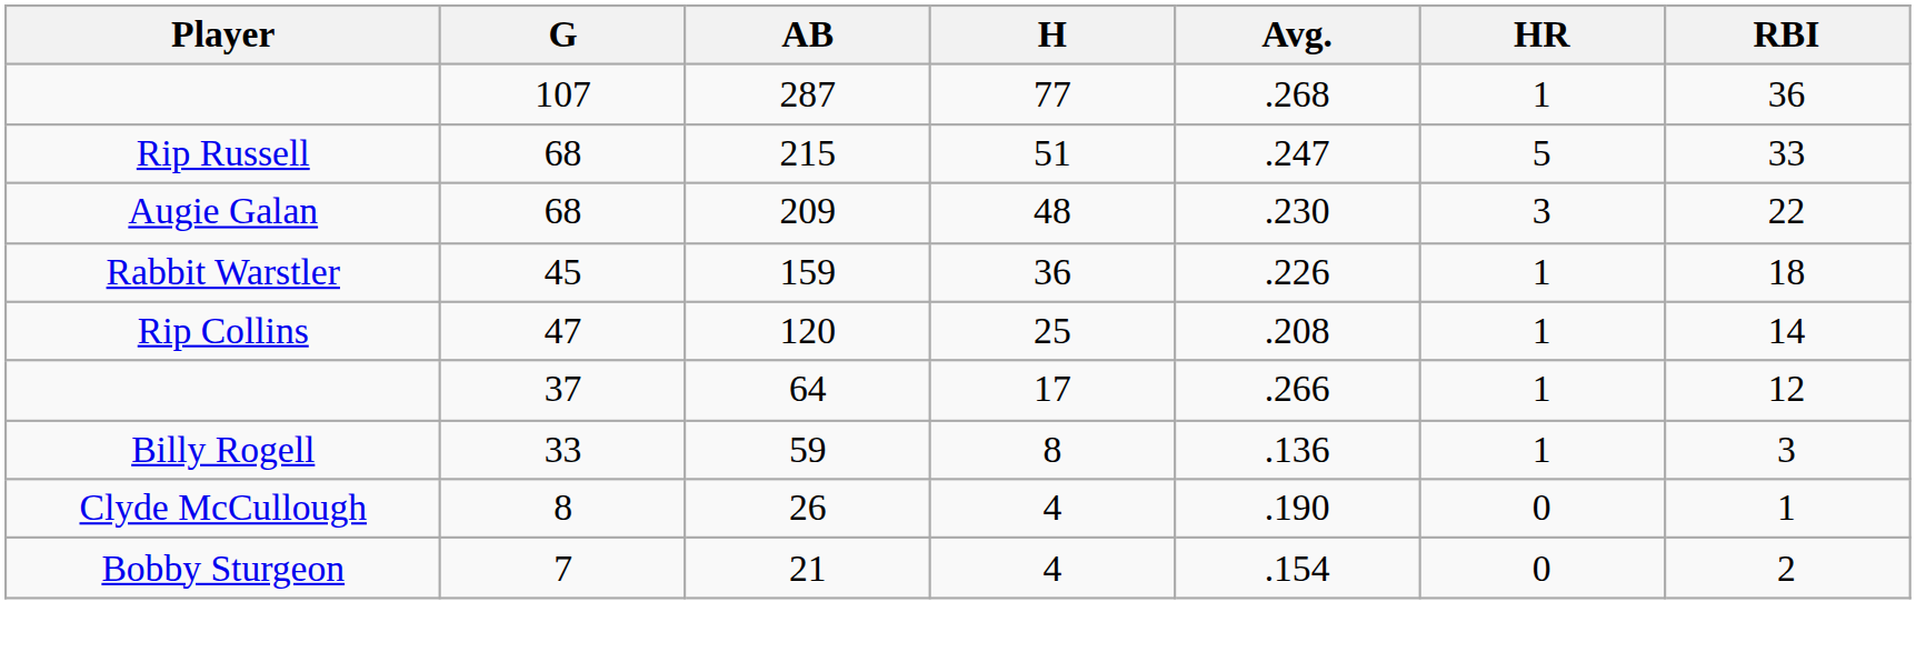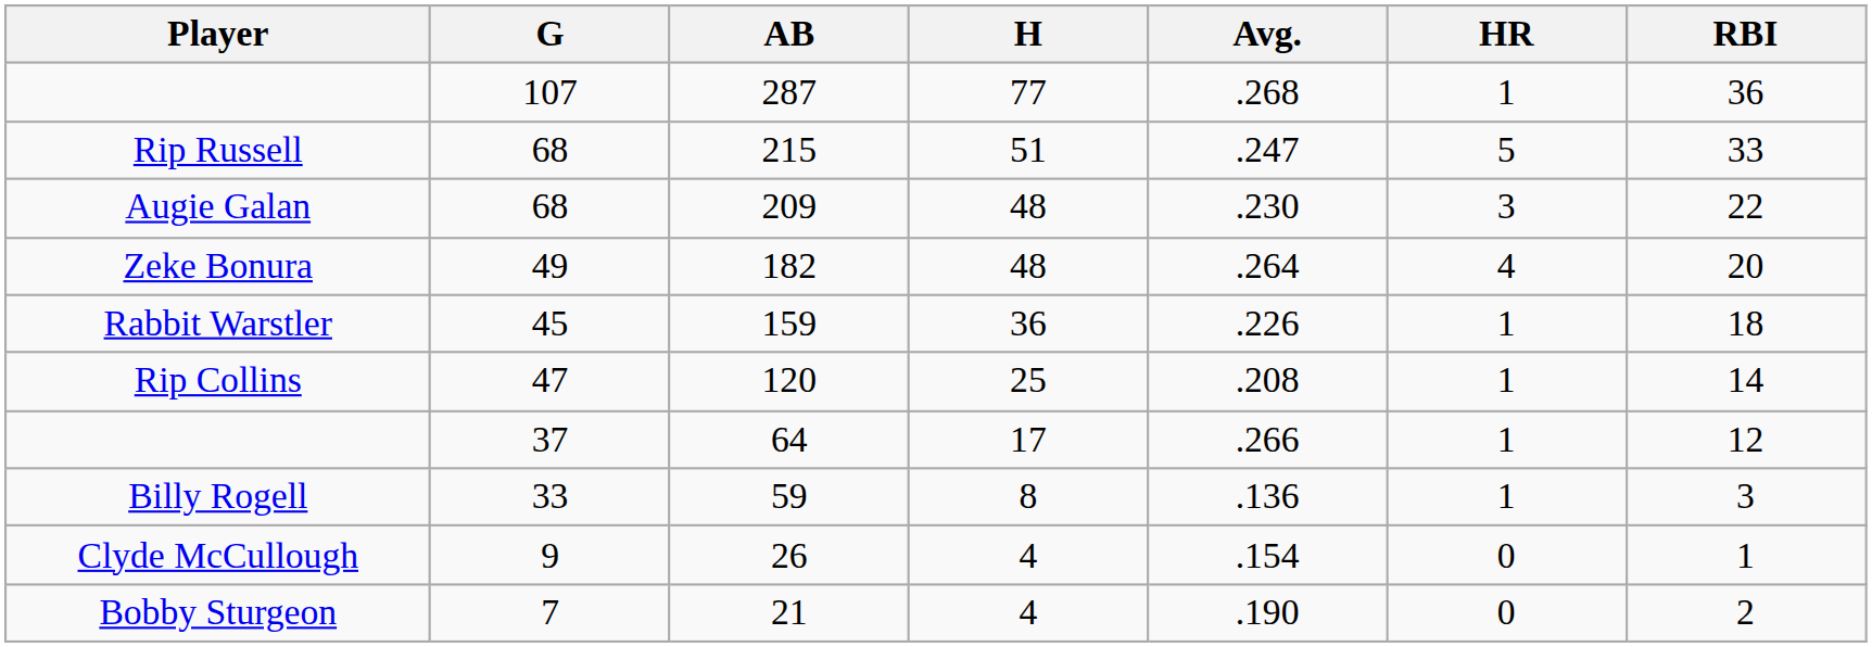 <table class="wikitable sortable">
 <tr>
 <th bgcolor="#DDDDFF" width="16%">Player</th>
 <th bgcolor="#DDDDFF" width="9%">G</th>
 <th bgcolor="#DDDDFF" width="9%">AB</th>
 <th bgcolor="#DDDDFF" width="9%">H</th>
 <th bgcolor="#DDDDFF" width="9%">Avg.</th>
 <th bgcolor="#DDDDFF" width="9%">HR</th>
 <th bgcolor="#DDDDFF" width="9%">RBI</th>
 </tr>
 <tr align="center">
 <td></td>
 <td>107</td>
 <td>287</td>
 <td>77</td>
 <td>.268</td>
 <td>1</td>
 <td>36</td>
 </tr>
 <tr align="center">
 <td><a href='#'>Rip Russell</a></td>
 <td>68</td>
 <td>215</td>
 <td>51</td>
 <td>.247</td>
 <td>5</td>
 <td>33</td>
 </tr>
 <tr align=center>
 <td><a href='#'>Augie Galan</a></td>
 <td>68</td>
 <td>209</td>
 <td>48</td>
 <td>.230</td>
 <td>3</td>
 <td>22</td>
+</tr>
+<tr align=center>
+<td><a href='#'>Zeke Bonura</a></td>
+<td>49</td>
+<td>182</td>
+<td>48</td>
+<td>.264</td>
+<td>4</td>
+<td>20</td>
 </tr>
 <tr align=center>
 <td><a href='#'>Rabbit Warstler</a></td>
 <td>45</td>
 <td>159</td>
 <td>36</td>
 <td>.226</td>
 <td>1</td>
 <td>18</td>
 </tr>
 <tr align=center>
 <td><a href='#'>Rip Collins</a></td>
 <td>47</td>
 <td>120</td>
 <td>25</td>
 <td>.208</td>
 <td>1</td>
 <td>14</td>
 </tr>
 <tr align=center>
 <td></td>
 <td>37</td>
 <td>64</td>
 <td>17</td>
 <td>.266</td>
 <td>1</td>
 <td>12</td>
 </tr>
 <tr align="center">
 <td><a href='#'>Billy Rogell</a></td>
 <td>33</td>
 <td>59</td>
 <td>8</td>
 <td>.136</td>
 <td>1</td>
 <td>3</td>
 </tr>
 <tr align=center>
 <td><a href='#'>Clyde McCullough</a></td>
-<td>8</td>
+<td>9</td>
 <td>26</td>
 <td>4</td>
-<td>.190</td>
+<td>.154</td>
 <td>0</td>
 <td>1</td>
 </tr>
 <tr align=center>
 <td><a href='#'>Bobby Sturgeon</a></td>
 <td>7</td>
 <td>21</td>
 <td>4</td>
-<td>.154</td>
+<td>.190</td>
 <td>0</td>
 <td>2</td>
 </tr>
 </table>
